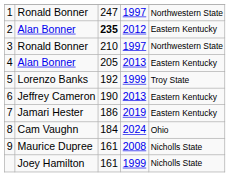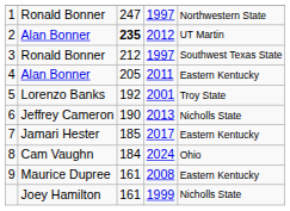 <table class="wikitable">
 <tr>
 </tr>
 <tr>
 <td>1</td>
 <td>Ronald Bonner</td>
 <td>247</td>
 <td><a href='#'>1997</a></td>
 <td style="font-size:80%;">Northwestern State</td>
 </tr>
 <tr>
 <td>2</td>
 <td><a href='#'>Alan Bonner</a></td>
 <td><strong>235</strong></td>
 <td><a href='#'>2012</a></td>
-<td style="font-size:80%;">Eastern Kentucky</td>
+<td style="font-size:80%;">UT Martin</td>
 </tr>
 <tr>
 <td>3</td>
 <td>Ronald Bonner</td>
-<td>210</td>
+<td>212</td>
 <td><a href='#'>1997</a></td>
-<td style="font-size:80%;">Northwestern State</td>
+<td style="font-size:80%;">Southwest Texas State</td>
 </tr>
 <tr>
 <td>4</td>
 <td><a href='#'>Alan Bonner</a></td>
 <td>205</td>
-<td><a href='#'>2013</a></td>
+<td><a href='#'>2011</a></td>
 <td style="font-size:80%;">Eastern Kentucky</td>
 </tr>
 <tr>
 <td>5</td>
 <td>Lorenzo Banks</td>
 <td>192</td>
-<td><a href='#'>1999</a></td>
+<td><a href='#'>2001</a></td>
 <td style="font-size:80%;">Troy State</td>
 </tr>
 <tr>
 <td>6</td>
 <td>Jeffrey Cameron</td>
 <td>190</td>
 <td><a href='#'>2013</a></td>
-<td style="font-size:80%;">Eastern Kentucky</td>
+<td style="font-size:80%;">Nicholls State</td>
 </tr>
 <tr>
 <td>7</td>
 <td>Jamari Hester</td>
-<td>186</td>
-<td><a href='#'>2019</a></td>
+<td>185</td>
+<td><a href='#'>2017</a></td>
 <td style="font-size:80%;">Eastern Kentucky</td>
 </tr>
 <tr>
 <td>8</td>
 <td>Cam Vaughn</td>
 <td>184</td>
 <td><a href='#'>2024</a></td>
 <td style="font-size:80%;">Ohio</td>
 </tr>
 <tr>
 <td>9</td>
 <td>Maurice Dupree</td>
 <td>161</td>
 <td><a href='#'>2008</a></td>
-<td style="font-size:80%;">Nicholls State</td>
+<td style="font-size:80%;">Eastern Kentucky</td>
 </tr>
 <tr>
 <td></td>
 <td>Joey Hamilton</td>
 <td>161</td>
 <td><a href='#'>1999</a></td>
 <td style="font-size:80%;">Nicholls State</td>
 </tr>
 </table>
